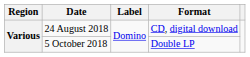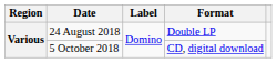 <table class="wikitable plainrowheaders">
 <tr>
 <th scope="col">Region</th>
 <th scope="col">Date</th>
 <th scope="col">Label</th>
 <th scope="col">Format</th>
 <th scope="col"></th>
 </tr>
 <tr>
 <th scope="row" rowspan="2">Various</th>
 <td>24 August 2018</td>
 <td rowspan="2"><a href='#'>Domino</a></td>
-<td><a href='#'>CD</a>, <a href='#'>digital download</a></td>
+<td><a href='#'>Double LP</a></td>
 <td rowspan="2"></td>
 </tr>
 <tr>
 <td>5 October 2018</td>
-<td><a href='#'>Double LP</a></td>
+<td><a href='#'>CD</a>, <a href='#'>digital download</a></td>
 </tr>
 </table>
